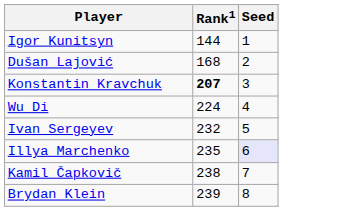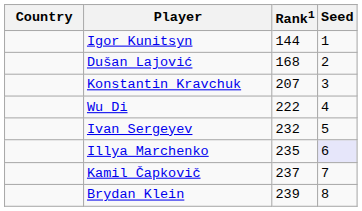 <table class="sortable wikitable">
 <tr>
+<th width="70">Country</th>
 <th width="175">Player</th>
 <th>Rank<sup>1</sup></th>
 <th>Seed</th>
 </tr>
 <tr>
+<td></td>
 <td><a href='#'>Igor Kunitsyn</a></td>
 <td>144</td>
 <td>1</td>
 </tr>
 <tr>
+<td></td>
 <td><a href='#'>Dušan Lajović</a></td>
 <td>168</td>
 <td>2</td>
 </tr>
 <tr>
+<td></td>
 <td><a href='#'>Konstantin Kravchuk</a></td>
-<td><strong>207</strong></td>
+<td>207</td>
 <td>3</td>
 </tr>
 <tr>
+<td></td>
 <td><a href='#'>Wu Di</a></td>
-<td>224</td>
+<td>222</td>
 <td>4</td>
 </tr>
 <tr>
+<td></td>
 <td><a href='#'>Ivan Sergeyev</a></td>
 <td>232</td>
 <td>5</td>
 </tr>
 <tr>
+<td></td>
 <td><a href='#'>Illya Marchenko</a></td>
 <td>235</td>
 <td style="background: lavender;">6</td>
 </tr>
 <tr>
+<td></td>
 <td><a href='#'>Kamil Čapkovič</a></td>
-<td>238</td>
+<td>237</td>
 <td>7</td>
 </tr>
 <tr>
+<td></td>
 <td><a href='#'>Brydan Klein</a></td>
 <td>239</td>
 <td>8</td>
 </tr>
 </table>
